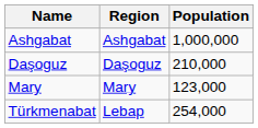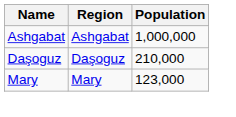 <table class="wikitable sortable sticky-header col3right">
 <tr>
 <th>Name</th>
 <th>Region</th>
 <th>Population</th>
 </tr>
 <tr>
 <td><a href='#'>Ashgabat</a></td>
 <td><a href='#'>Ashgabat</a></td>
 <td>1,000,000</td>
 </tr>
 <tr>
 <td><a href='#'>Daşoguz</a></td>
 <td><a href='#'>Daşoguz</a></td>
 <td>210,000</td>
 </tr>
 <tr>
 <td><a href='#'>Mary</a></td>
 <td><a href='#'>Mary</a></td>
 <td>123,000</td>
 </tr>
-<tr>
-<td><a href='#'>Türkmenabat</a></td>
-<td><a href='#'>Lebap</a></td>
-<td>254,000</td>
-</tr>
 </table>
